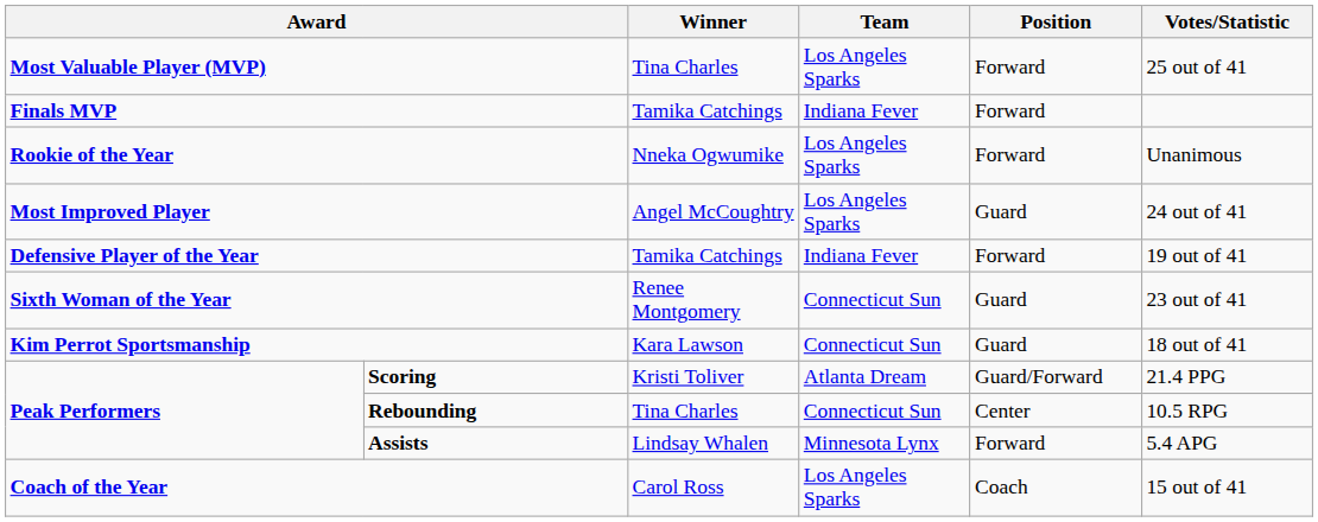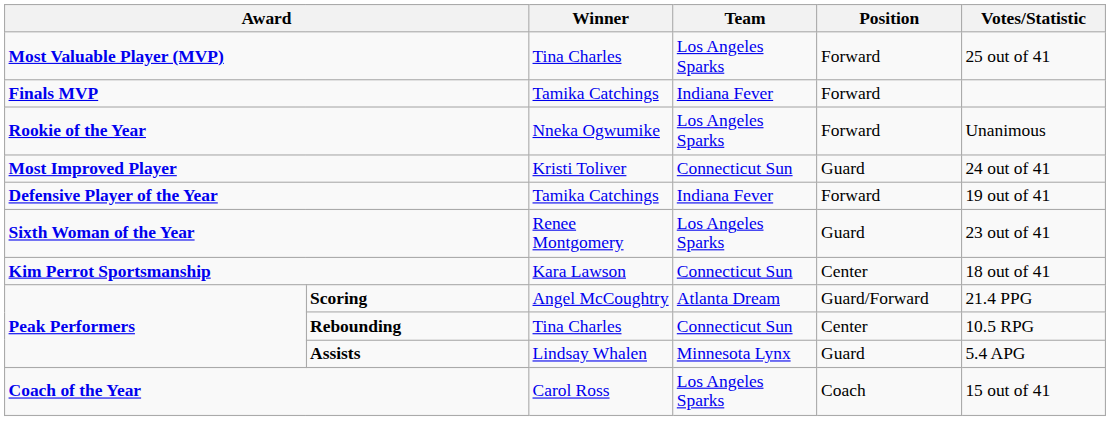 <table class="wikitable" style="width: 80%">
 <tr>
 <th colspan=2 width=150>Award</th>
 <th width=125>Winner</th>
 <th width="125">Team</th>
 <th width="125">Position</th>
 <th width=125>Votes/Statistic</th>
 </tr>
 <tr>
 <td colspan=2><strong><a href='#'>Most Valuable Player (MVP)</a></strong></td>
 <td><a href='#'>Tina Charles</a></td>
 <td><a href='#'>Los Angeles Sparks</a></td>
 <td>Forward</td>
 <td>25 out of 41</td>
 </tr>
 <tr>
 <td colspan=2><strong><a href='#'>Finals MVP</a></strong></td>
 <td><a href='#'>Tamika Catchings</a></td>
 <td><a href='#'>Indiana Fever</a></td>
 <td>Forward</td>
 <td></td>
 </tr>
 <tr>
 <td colspan=2><strong><a href='#'>Rookie of the Year</a></strong></td>
 <td><a href='#'>Nneka Ogwumike</a></td>
 <td><a href='#'>Los Angeles Sparks</a></td>
 <td>Forward</td>
 <td>Unanimous</td>
 </tr>
 <tr>
 <td colspan=2><strong><a href='#'>Most Improved Player</a></strong></td>
-<td><a href='#'>Angel McCoughtry</a></td>
-<td><a href='#'>Los Angeles Sparks</a></td>
+<td><a href='#'>Kristi Toliver</a></td>
+<td><a href='#'>Connecticut Sun</a></td>
 <td>Guard</td>
 <td>24 out of 41</td>
 </tr>
 <tr>
 <td colspan=2><strong><a href='#'>Defensive Player of the Year</a></strong></td>
 <td><a href='#'>Tamika Catchings</a></td>
 <td><a href='#'>Indiana Fever</a></td>
 <td>Forward</td>
 <td>19 out of 41</td>
 </tr>
 <tr>
 <td colspan=2><strong><a href='#'>Sixth Woman of the Year</a></strong></td>
 <td><a href='#'>Renee Montgomery</a></td>
-<td><a href='#'>Connecticut Sun</a></td>
+<td><a href='#'>Los Angeles Sparks</a></td>
 <td>Guard</td>
 <td>23 out of 41</td>
 </tr>
 <tr>
 <td colspan=2><strong><a href='#'>Kim Perrot Sportsmanship</a></strong></td>
 <td><a href='#'>Kara Lawson</a></td>
 <td><a href='#'>Connecticut Sun</a></td>
-<td>Guard</td>
+<td>Center</td>
 <td>18 out of 41</td>
 </tr>
 <tr>
 <td rowspan="3"><strong><a href='#'>Peak Performers</a></strong></td>
 <td><strong>Scoring</strong></td>
-<td><a href='#'>Kristi Toliver</a></td>
+<td><a href='#'>Angel McCoughtry</a></td>
 <td><a href='#'>Atlanta Dream</a></td>
 <td>Guard/Forward</td>
 <td>21.4 PPG</td>
 </tr>
 <tr>
 <td><strong>Rebounding</strong></td>
 <td><a href='#'>Tina Charles</a></td>
 <td><a href='#'>Connecticut Sun</a></td>
 <td>Center</td>
 <td>10.5 RPG</td>
 </tr>
 <tr>
 <td><strong>Assists</strong></td>
 <td><a href='#'>Lindsay Whalen</a></td>
 <td><a href='#'>Minnesota Lynx</a></td>
-<td>Forward</td>
+<td>Guard</td>
 <td>5.4 APG</td>
 </tr>
 <tr>
 <td colspan=2><strong><a href='#'>Coach of the Year</a></strong></td>
 <td><a href='#'>Carol Ross</a></td>
 <td><a href='#'>Los Angeles Sparks</a></td>
 <td>Coach</td>
 <td>15 out of 41</td>
 </tr>
 </table>
